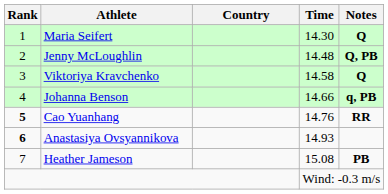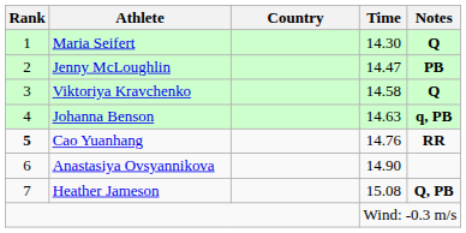 <table class="wikitable sortable" style="text-align:center">
 <tr>
 <th>Rank</th>
 <th style="width:180px">Athlete</th>
 <th style="width:125px">Country</th>
 <th>Time</th>
 <th>Notes</th>
 </tr>
 <tr style="background:#cfc;">
 <td>1</td>
 <td style="text-align:left;"><a href='#'>Maria Seifert</a></td>
 <td style="text-align:left;"></td>
 <td>14.30</td>
 <td><strong>Q</strong></td>
 </tr>
 <tr style="background:#cfc;">
 <td>2</td>
 <td style="text-align:left;"><a href='#'>Jenny McLoughlin</a></td>
 <td style="text-align:left;"></td>
-<td>14.48</td>
-<td><strong>Q, PB</strong></td>
+<td>14.47</td>
+<td><strong>PB</strong></td>
 </tr>
 <tr style="background:#cfc;">
 <td>3</td>
 <td style="text-align:left;"><a href='#'>Viktoriya Kravchenko</a></td>
 <td style="text-align:left;"></td>
 <td>14.58</td>
 <td><strong>Q</strong></td>
 </tr>
 <tr style="background:#cfc;">
 <td>4</td>
 <td style="text-align:left;"><a href='#'>Johanna Benson</a></td>
 <td style="text-align:left;"></td>
-<td>14.66</td>
+<td>14.63</td>
 <td><strong>q, PB</strong></td>
 </tr>
 <tr>
 <td><strong>5</strong></td>
 <td style="text-align:left;"><a href='#'>Cao Yuanhang</a></td>
 <td style="text-align:left;"></td>
 <td>14.76</td>
 <td><strong>RR</strong></td>
 </tr>
 <tr>
-<td><strong>6</strong></td>
+<td>6</td>
 <td style="text-align:left;"><a href='#'>Anastasiya Ovsyannikova</a></td>
 <td style="text-align:left;"></td>
-<td>14.93</td>
+<td>14.90</td>
 <td></td>
 </tr>
 <tr>
 <td>7</td>
 <td style="text-align:left;"><a href='#'>Heather Jameson</a></td>
 <td style="text-align:left;"></td>
 <td>15.08</td>
-<td><strong>PB</strong></td>
+<td><strong>Q, PB</strong></td>
 </tr>
 <tr class="sortbottom">
 <td colspan="3"></td>
 <td colspan="2">Wind: -0.3 m/s</td>
 </tr>
 </table>
